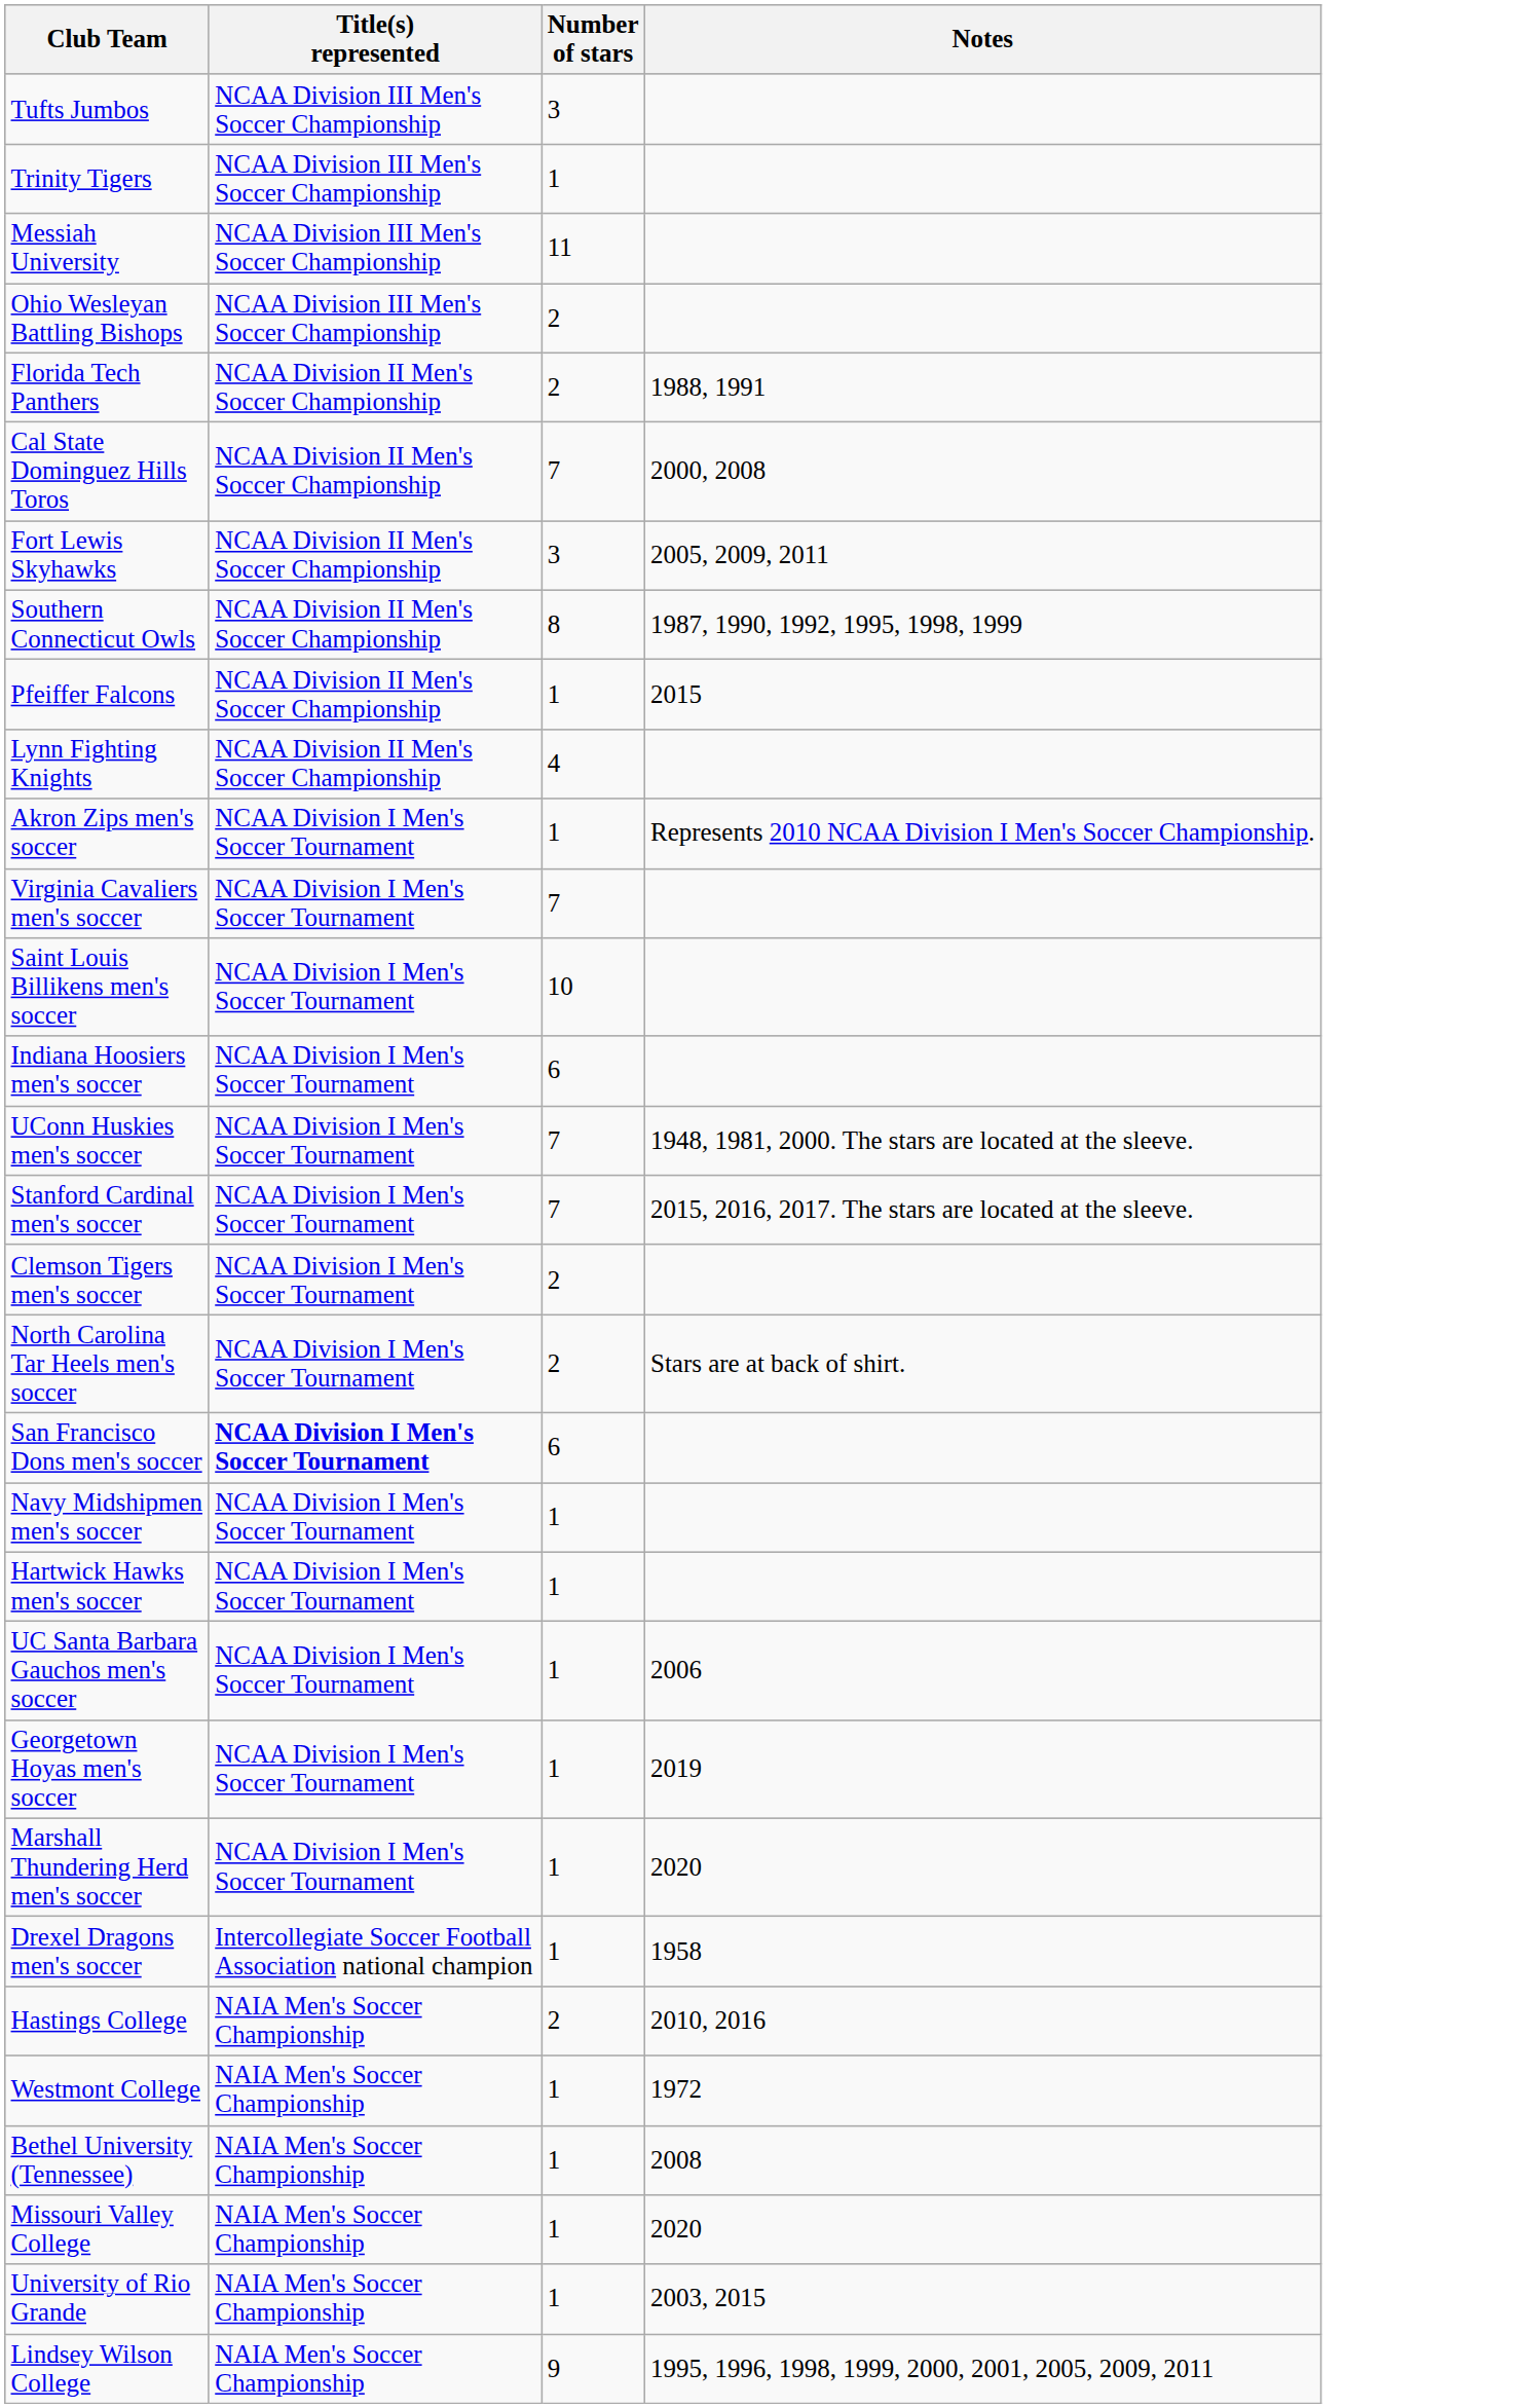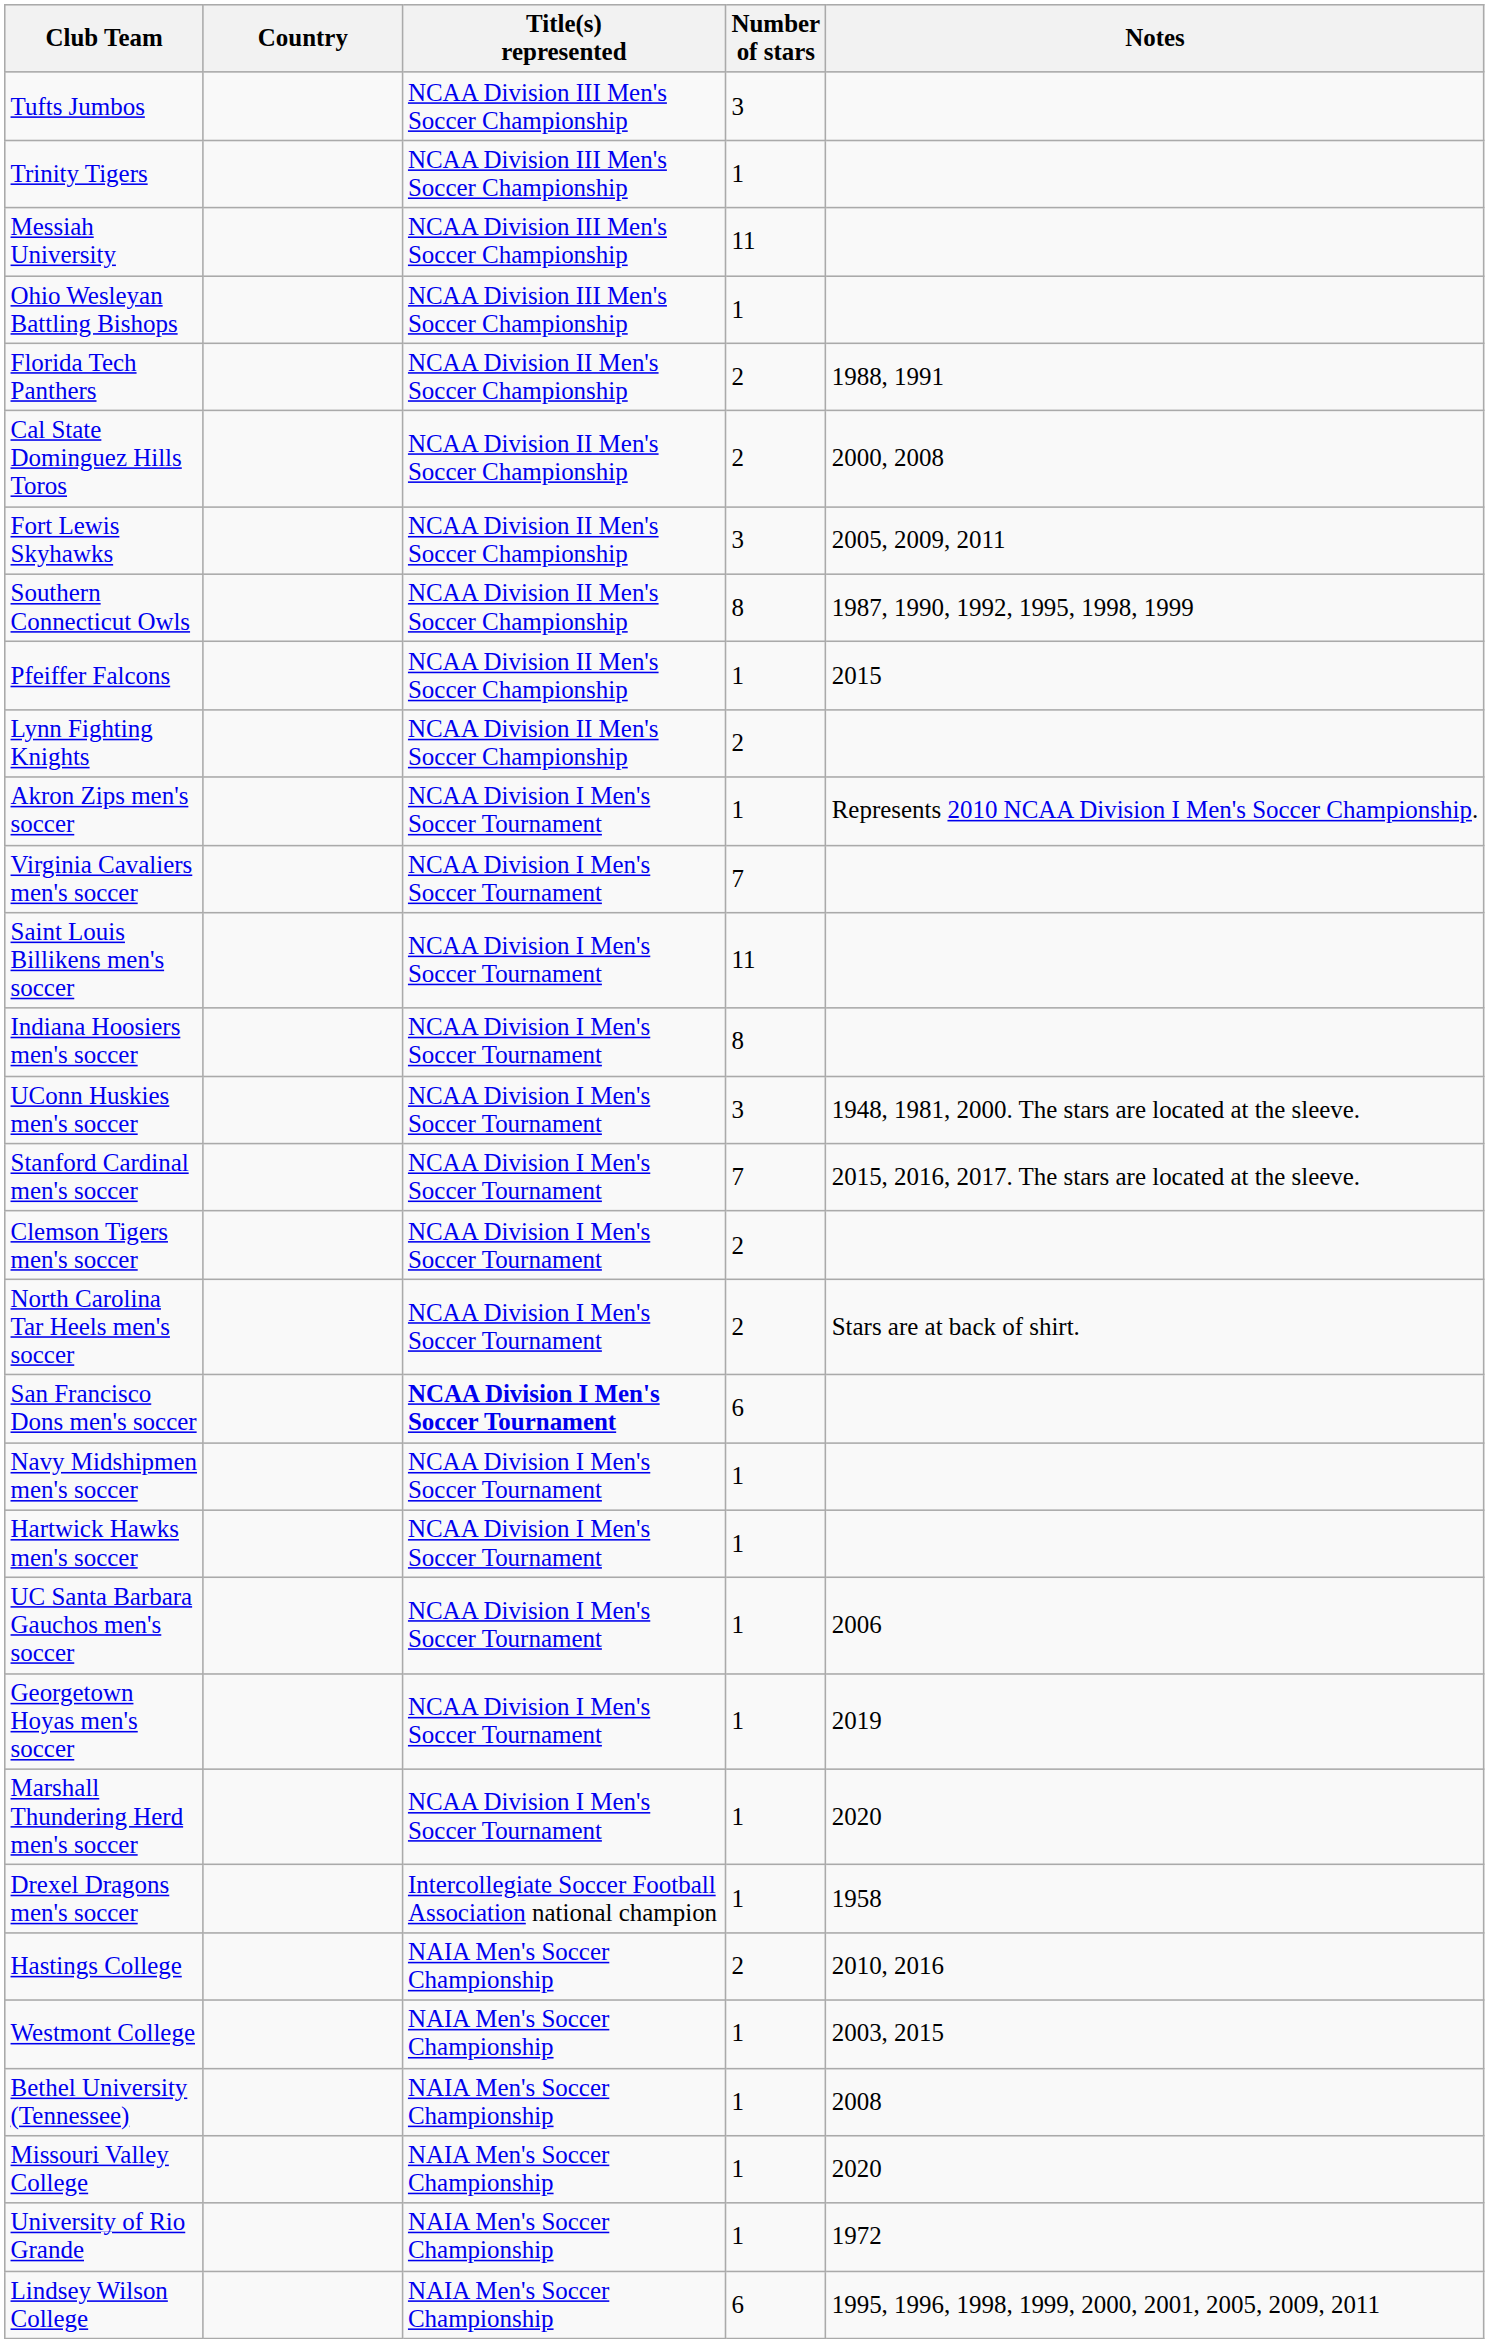 <table class="wikitable sortable">
 <tr>
 <th width=120>Club Team</th>
+<th width=120>Country</th>
 <th width=200>Title(s)<br>represented</th>
 <th>Number<br>of stars</th>
 <th class="unsortable">Notes</th>
 </tr>
 <tr>
 <td><a href='#'>Tufts Jumbos</a></td>
+<td></td>
 <td><a href='#'>NCAA Division III Men's Soccer Championship</a></td>
 <td>3</td>
 <td></td>
 </tr>
 <tr>
 <td><a href='#'>Trinity Tigers</a></td>
+<td></td>
 <td><a href='#'>NCAA Division III Men's Soccer Championship</a></td>
 <td>1</td>
 <td></td>
 </tr>
 <tr>
 <td><a href='#'>Messiah University</a></td>
+<td></td>
 <td><a href='#'>NCAA Division III Men's Soccer Championship</a></td>
 <td>11</td>
 <td></td>
 </tr>
 <tr>
 <td><a href='#'>Ohio Wesleyan Battling Bishops</a></td>
+<td></td>
 <td><a href='#'>NCAA Division III Men's Soccer Championship</a></td>
-<td>2</td>
+<td>1</td>
 <td></td>
 </tr>
 <tr>
 <td><a href='#'>Florida Tech Panthers</a></td>
+<td></td>
 <td><a href='#'>NCAA Division II Men's Soccer Championship</a></td>
 <td>2</td>
 <td>1988, 1991</td>
 </tr>
 <tr>
 <td><a href='#'>Cal State Dominguez Hills Toros</a></td>
+<td></td>
 <td><a href='#'>NCAA Division II Men's Soccer Championship</a></td>
-<td>7</td>
+<td>2</td>
 <td>2000, 2008</td>
 </tr>
 <tr>
 <td><a href='#'>Fort Lewis Skyhawks</a></td>
+<td></td>
 <td><a href='#'>NCAA Division II Men's Soccer Championship</a></td>
 <td>3</td>
 <td>2005, 2009, 2011</td>
 </tr>
 <tr>
 <td><a href='#'>Southern Connecticut Owls</a></td>
+<td></td>
 <td><a href='#'>NCAA Division II Men's Soccer Championship</a></td>
 <td>8</td>
 <td>1987, 1990, 1992, 1995, 1998, 1999</td>
 </tr>
 <tr>
 <td><a href='#'>Pfeiffer Falcons</a></td>
+<td></td>
 <td><a href='#'>NCAA Division II Men's Soccer Championship</a></td>
 <td>1</td>
 <td>2015</td>
 </tr>
 <tr>
 <td><a href='#'>Lynn Fighting Knights</a></td>
+<td></td>
 <td><a href='#'>NCAA Division II Men's Soccer Championship</a></td>
-<td>4</td>
+<td>2</td>
 <td></td>
 </tr>
 <tr>
 <td><a href='#'>Akron Zips men's soccer</a></td>
+<td></td>
 <td><a href='#'>NCAA Division I Men's Soccer Tournament</a></td>
 <td>1</td>
 <td>Represents <a href='#'>2010 NCAA Division I Men's Soccer Championship</a>.</td>
 </tr>
 <tr>
 <td><a href='#'>Virginia Cavaliers men's soccer</a></td>
+<td></td>
 <td><a href='#'>NCAA Division I Men's Soccer Tournament</a></td>
 <td>7</td>
 <td></td>
 </tr>
 <tr>
 <td><a href='#'>Saint Louis Billikens men's soccer</a></td>
+<td></td>
 <td><a href='#'>NCAA Division I Men's Soccer Tournament</a></td>
-<td>10</td>
+<td>11</td>
 <td></td>
 </tr>
 <tr>
 <td><a href='#'>Indiana Hoosiers men's soccer</a></td>
+<td></td>
 <td><a href='#'>NCAA Division I Men's Soccer Tournament</a></td>
-<td>6</td>
+<td>8</td>
 <td></td>
 </tr>
 <tr>
 <td><a href='#'>UConn Huskies men's soccer</a></td>
+<td></td>
 <td><a href='#'>NCAA Division I Men's Soccer Tournament</a></td>
-<td>7</td>
+<td>3</td>
 <td>1948, 1981, 2000. The stars are located at the sleeve.</td>
 </tr>
 <tr>
 <td><a href='#'>Stanford Cardinal men's soccer</a></td>
+<td></td>
 <td><a href='#'>NCAA Division I Men's Soccer Tournament</a></td>
 <td>7</td>
 <td>2015, 2016, 2017. The stars are located at the sleeve.</td>
 </tr>
 <tr>
 <td><a href='#'>Clemson Tigers men's soccer</a></td>
+<td></td>
 <td><a href='#'>NCAA Division I Men's Soccer Tournament</a></td>
 <td>2</td>
 <td></td>
 </tr>
 <tr>
 <td><a href='#'>North Carolina Tar Heels men's soccer</a></td>
+<td></td>
 <td><a href='#'>NCAA Division I Men's Soccer Tournament</a></td>
 <td>2</td>
 <td>Stars are at back of shirt.</td>
 </tr>
 <tr>
 <td><a href='#'>San Francisco Dons men's soccer</a></td>
+<td></td>
 <td><strong><a href='#'>NCAA Division I Men's Soccer Tournament</a></strong></td>
 <td>6</td>
 <td></td>
 </tr>
 <tr>
 <td><a href='#'>Navy Midshipmen men's soccer</a></td>
+<td></td>
 <td><a href='#'>NCAA Division I Men's Soccer Tournament</a></td>
 <td>1</td>
 <td></td>
 </tr>
 <tr>
 <td><a href='#'>Hartwick Hawks men's soccer</a></td>
+<td></td>
 <td><a href='#'>NCAA Division I Men's Soccer Tournament</a></td>
 <td>1</td>
 <td></td>
 </tr>
 <tr>
 <td><a href='#'>UC Santa Barbara Gauchos men's soccer</a></td>
+<td></td>
 <td><a href='#'>NCAA Division I Men's Soccer Tournament</a></td>
 <td>1</td>
 <td>2006</td>
 </tr>
 <tr>
 <td><a href='#'>Georgetown Hoyas men's soccer</a></td>
+<td></td>
 <td><a href='#'>NCAA Division I Men's Soccer Tournament</a></td>
 <td>1</td>
 <td>2019</td>
 </tr>
 <tr>
 <td><a href='#'>Marshall Thundering Herd men's soccer</a></td>
+<td></td>
 <td><a href='#'>NCAA Division I Men's Soccer Tournament</a></td>
 <td>1</td>
 <td>2020</td>
 </tr>
 <tr>
 <td><a href='#'>Drexel Dragons men's soccer</a></td>
+<td></td>
 <td><a href='#'>Intercollegiate Soccer Football Association</a> national champion</td>
 <td>1</td>
 <td>1958</td>
 </tr>
 <tr>
 <td><a href='#'>Hastings College</a></td>
+<td></td>
 <td><a href='#'>NAIA Men's Soccer Championship</a></td>
 <td>2</td>
 <td>2010, 2016</td>
 </tr>
 <tr>
 <td><a href='#'>Westmont College</a></td>
+<td></td>
 <td><a href='#'>NAIA Men's Soccer Championship</a></td>
 <td>1</td>
-<td>1972</td>
+<td>2003, 2015</td>
 </tr>
 <tr>
 <td><a href='#'>Bethel University (Tennessee)</a></td>
+<td></td>
 <td><a href='#'>NAIA Men's Soccer Championship</a></td>
 <td>1</td>
 <td>2008</td>
 </tr>
 <tr>
 <td><a href='#'>Missouri Valley College</a></td>
+<td></td>
 <td><a href='#'>NAIA Men's Soccer Championship</a></td>
 <td>1</td>
 <td>2020</td>
 </tr>
 <tr>
 <td><a href='#'>University of Rio Grande</a></td>
+<td></td>
 <td><a href='#'>NAIA Men's Soccer Championship</a></td>
 <td>1</td>
-<td>2003, 2015</td>
+<td>1972</td>
 </tr>
 <tr>
 <td><a href='#'>Lindsey Wilson College</a></td>
+<td></td>
 <td><a href='#'>NAIA Men's Soccer Championship</a></td>
-<td>9</td>
+<td>6</td>
 <td>1995, 1996, 1998, 1999, 2000, 2001, 2005, 2009, 2011</td>
 </tr>
 </table>
